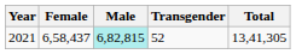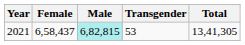 <table class="wikitable sortable">
 <tr>
 <th>Year</th>
 <th>Female</th>
 <th>Male</th>
 <th>Transgender</th>
 <th>Total</th>
 </tr>
 <tr>
 <td>2021</td>
 <td>6,58,437</td>
 <td style="background: paleturquoise;">6,82,815</td>
-<td>52</td>
+<td>53</td>
 <td>13,41,305</td>
 </tr>
 </table>
